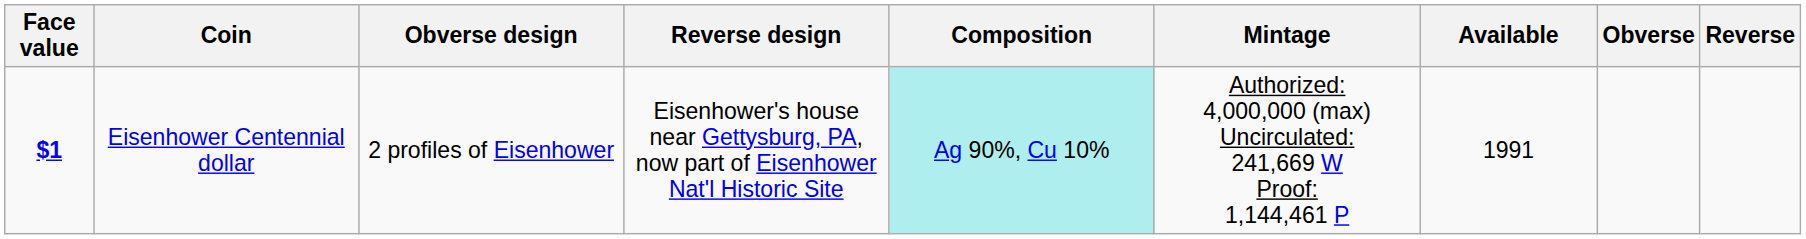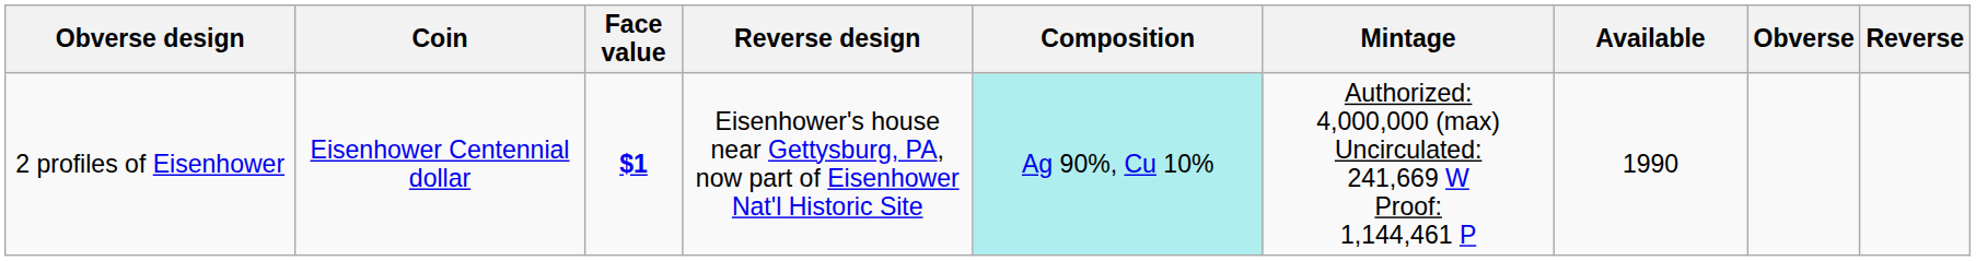 <table class="wikitable">
 <tr>
+<th width="15%">Obverse design</th>
+<th width="15%">Coin</th>
 <th width="5%">Face value</th>
-<th width="15%">Coin</th>
-<th width="15%">Obverse design</th>
 <th width="15%">Reverse design</th>
 <th width="15%">Composition</th>
 <th width="15%">Mintage</th>
 <th width="10%">Available</th>
 <th>Obverse</th>
 <th>Reverse</th>
 </tr>
 <tr>
+<td align="center">2 profiles of <a href='#'>Eisenhower</a></td>
+<td align="center"><a href='#'>Eisenhower Centennial dollar</a></td>
 <td align="center"><strong><a href='#'>$1</a></strong></td>
-<td align="center"><a href='#'>Eisenhower Centennial dollar</a></td>
-<td align="center">2 profiles of <a href='#'>Eisenhower</a></td>
 <td align="center">Eisenhower's house near <a href='#'>Gettysburg, PA</a>, now part of <a href='#'>Eisenhower Nat'l Historic Site</a></td>
 <td align="center" style="background: paleturquoise;"><a href='#'>Ag</a> 90%, <a href='#'>Cu</a> 10%</td>
 <td align="center"><u>Authorized:</u><br>4,000,000 (max)<br><u>Uncirculated:</u><br>241,669 <a href='#'>W</a><br><u>Proof:</u><br>1,144,461 <a href='#'>P</a></td>
-<td align="center">1991</td>
+<td align="center">1990</td>
 <td></td>
 <td></td>
 </tr>
 </table>
